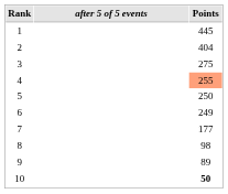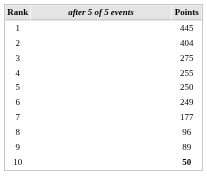 <table cellspacing="1" cellpadding="3" style="border:1px solid #AAAAAA;font-size:86%">
 <tr style="background-color: #E4E4E4;">
 <th style="border-bottom:1px solid #AAAAAA; width: 10px;">Rank</th>
 <th style="border-bottom:1px solid #AAAAAA; width: 210px;"><em>after 5 of 5 events</em></th>
 <th style="border-bottom:1px solid #AAAAAA; width: 40px;">Points</th>
 </tr>
 <tr>
 <td align=center>1</td>
 <td></td>
 <td align=center>445</td>
 </tr>
 <tr>
 <td align=center>2</td>
 <td></td>
 <td align=center>404</td>
 </tr>
 <tr>
 <td align=center>3</td>
 <td></td>
 <td align=center>275</td>
 </tr>
 <tr>
 <td align=center>4</td>
 <td></td>
-<td align=center style="background: lightsalmon;">255</td>
+<td align=center>255</td>
 </tr>
 <tr>
 <td align=center>5</td>
 <td></td>
 <td align=center>250</td>
 </tr>
 <tr>
 <td align=center>6</td>
 <td></td>
 <td align=center>249</td>
 </tr>
 <tr>
 <td align=center>7</td>
 <td></td>
 <td align=center>177</td>
 </tr>
 <tr>
 <td align=center>8</td>
 <td></td>
-<td align=center>98</td>
+<td align=center>96</td>
 </tr>
 <tr>
 <td align=center>9</td>
 <td></td>
 <td align=center>89</td>
 </tr>
 <tr>
 <td align=center>10</td>
 <td></td>
 <td align=center><strong>50</strong></td>
 </tr>
 </table>
